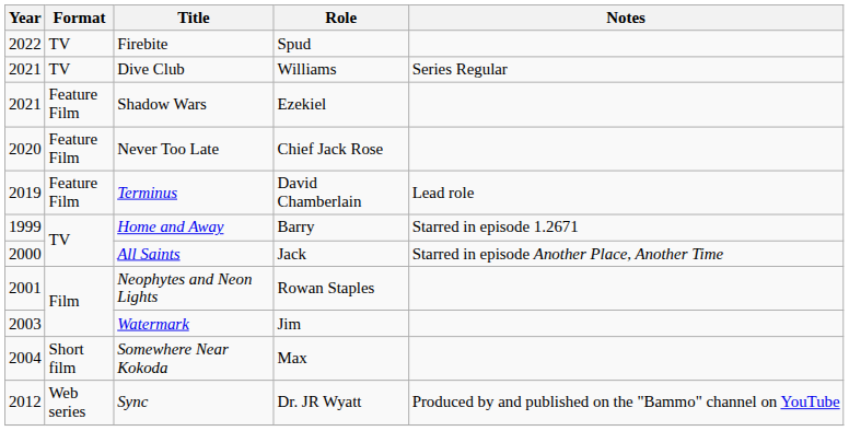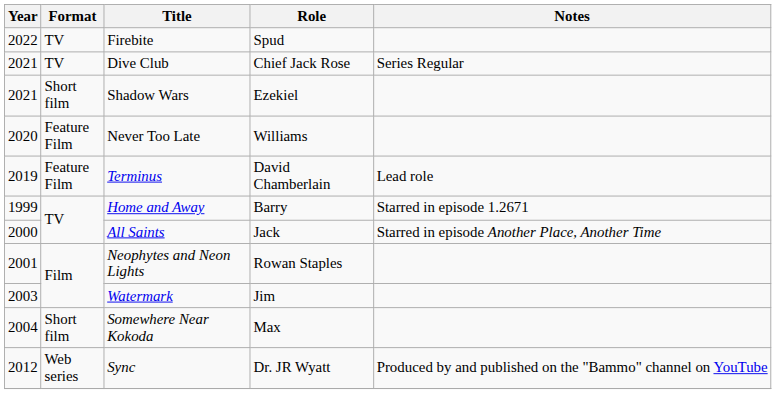 <table class="wikitable">
 <tr>
 <th align="left" valign="top">Year</th>
 <th align="left" valign="top" width="60">Format</th>
 <th align="left" valign="top" width="150">Title</th>
 <th align="left" valign="top" width="125">Role</th>
 <th align="left" valign="top">Notes</th>
 </tr>
 <tr>
 <td>2022</td>
 <td>TV</td>
 <td>Firebite</td>
 <td>Spud</td>
 <td></td>
 </tr>
 <tr>
 <td>2021</td>
 <td>TV</td>
 <td>Dive Club</td>
-<td>Williams</td>
+<td>Chief Jack Rose</td>
 <td>Series Regular</td>
 </tr>
 <tr>
 <td>2021</td>
-<td>Feature Film</td>
+<td>Short film</td>
 <td>Shadow Wars</td>
 <td>Ezekiel</td>
 <td></td>
 </tr>
 <tr>
 <td>2020</td>
 <td>Feature Film</td>
 <td>Never Too Late</td>
-<td>Chief Jack Rose</td>
+<td>Williams</td>
 <td></td>
 </tr>
 <tr>
 <td>2019</td>
 <td>Feature Film</td>
 <td><a href='#'><em>Terminus</em></a></td>
 <td>David Chamberlain</td>
 <td>Lead role</td>
 </tr>
 <tr>
 <td rowspan=1>1999</td>
 <td rowspan=2>TV</td>
 <td><em><a href='#'>Home and Away</a></em></td>
 <td>Barry</td>
 <td>Starred in episode 1.2671</td>
 </tr>
 <tr>
 <td>2000</td>
 <td><em><a href='#'>All Saints</a></em></td>
 <td>Jack</td>
 <td>Starred in episode <em>Another Place, Another Time</em></td>
 </tr>
 <tr>
 <td>2001</td>
 <td rowspan="2">Film</td>
 <td><em>Neophytes and Neon Lights</em></td>
 <td>Rowan Staples</td>
 <td></td>
 </tr>
 <tr>
 <td>2003</td>
 <td><em><a href='#'>Watermark</a></em></td>
 <td>Jim</td>
 <td></td>
 </tr>
 <tr>
 <td>2004</td>
 <td>Short film</td>
 <td><em>Somewhere Near Kokoda</em></td>
 <td>Max</td>
 <td></td>
 </tr>
 <tr>
 <td rowspan=1>2012</td>
 <td>Web series</td>
 <td><em>Sync</em></td>
 <td>Dr. JR Wyatt</td>
 <td>Produced by and published on the "Bammo" channel on <a href='#'>YouTube</a></td>
 </tr>
 <tr>
 </tr>
 </table>
